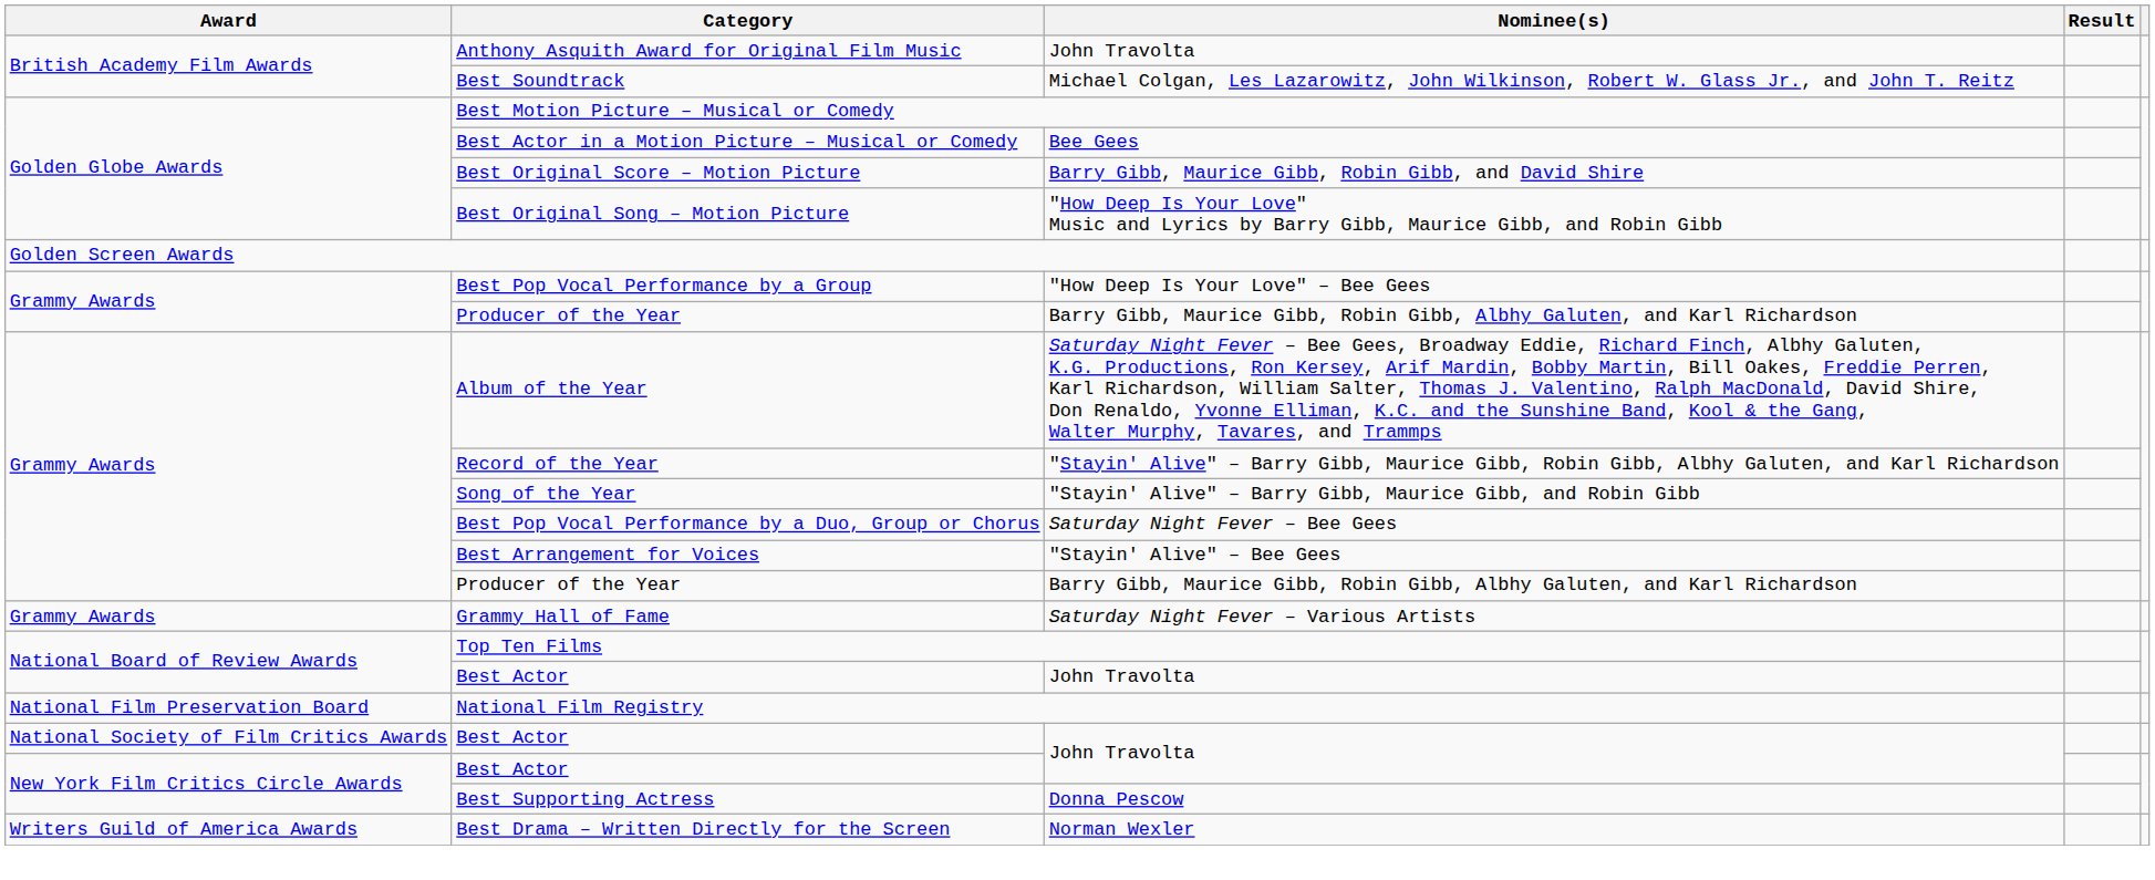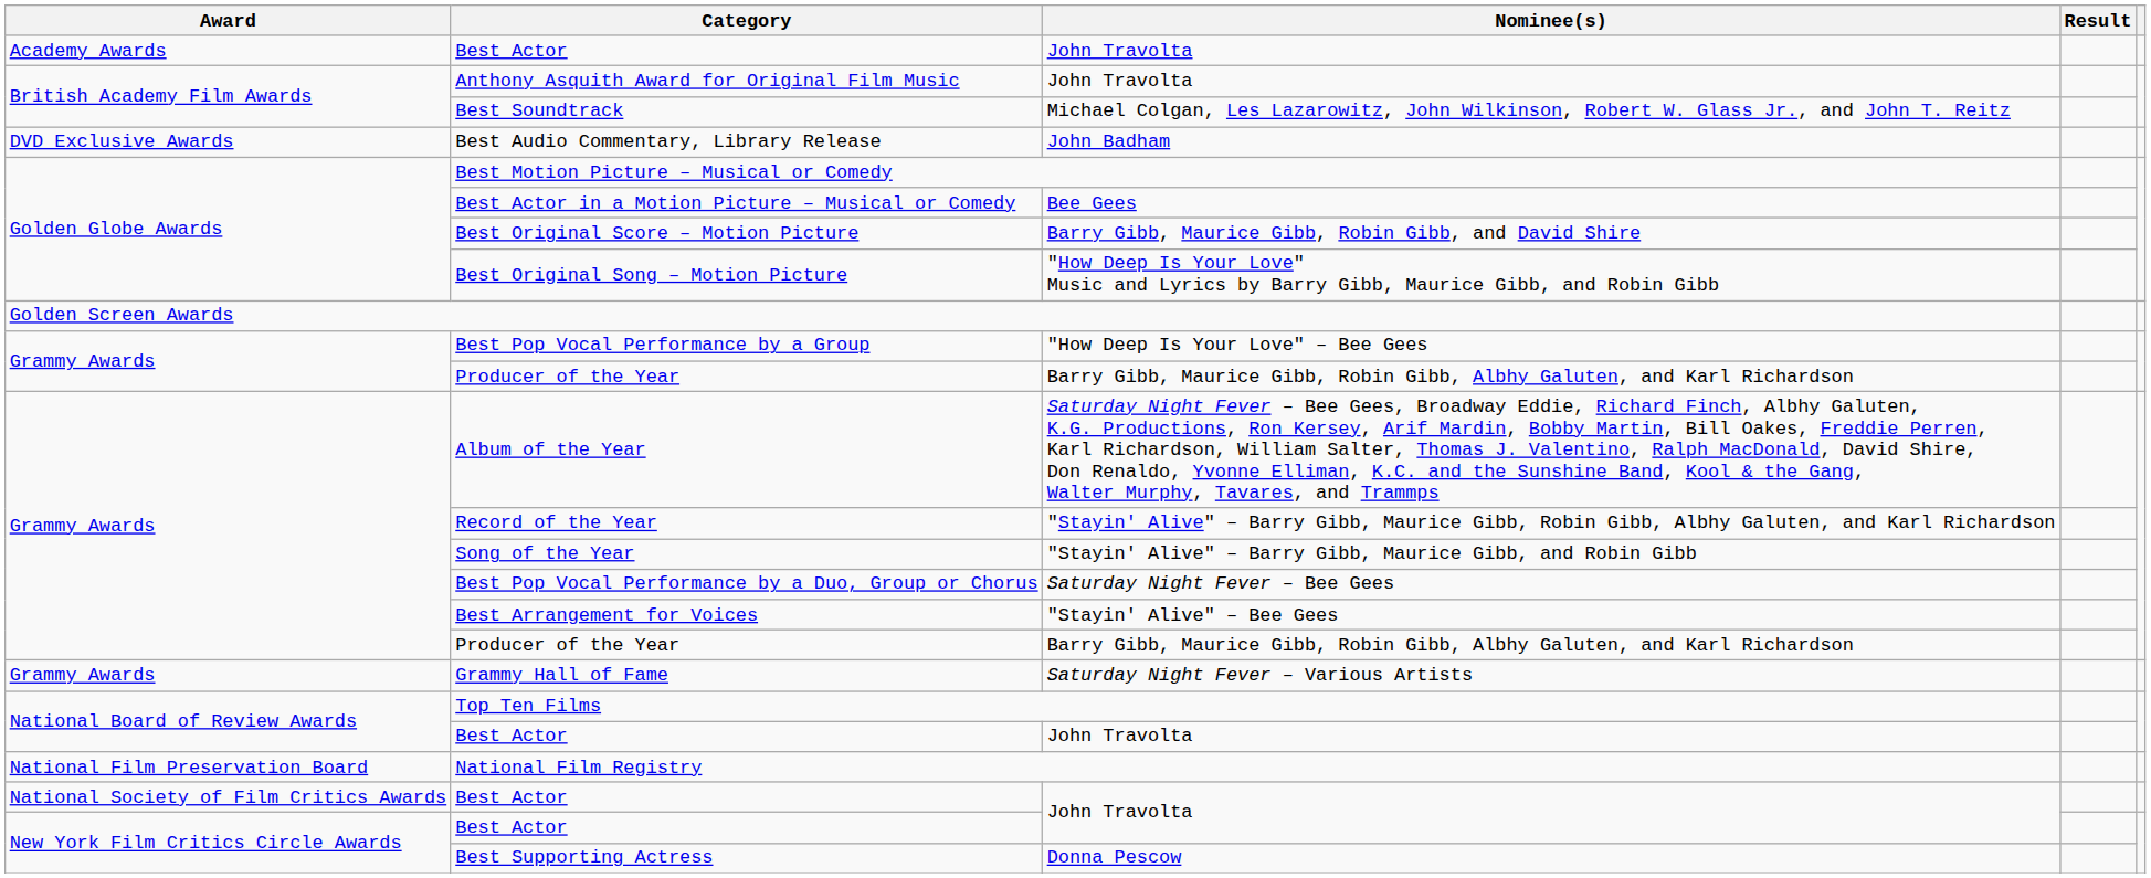 <table class="wikitable plainrowheaders">
 <tr>
 <th>Award</th>
 <th>Category</th>
 <th>Nominee(s)</th>
 <th>Result</th>
 <th></th>
+</tr>
+<tr>
+<td><a href='#'>Academy Awards</a></td>
+<td><a href='#'>Best Actor</a></td>
+<td><a href='#'>John Travolta</a></td>
+<td></td>
+<td align="center"></td>
 </tr>
 <tr>
 <td rowspan="2"><a href='#'>British Academy Film Awards</a></td>
 <td><a href='#'>Anthony Asquith Award for Original Film Music</a></td>
 <td>John Travolta</td>
 <td></td>
 <td rowspan="2" align="center"></td>
 </tr>
 <tr>
 <td><a href='#'>Best Soundtrack</a></td>
 <td>Michael Colgan, <a href='#'>Les Lazarowitz</a>, <a href='#'>John Wilkinson</a>, <a href='#'>Robert W. Glass Jr.</a>, and <a href='#'>John T. Reitz</a></td>
 <td></td>
+</tr>
+<tr>
+<td><a href='#'>DVD Exclusive Awards</a></td>
+<td>Best Audio Commentary, Library Release</td>
+<td><a href='#'>John Badham</a> </td>
+<td></td>
+<td align="center"></td>
 </tr>
 <tr>
 <td rowspan="4"><a href='#'>Golden Globe Awards</a></td>
 <td colspan="2"><a href='#'>Best Motion Picture – Musical or Comedy</a></td>
 <td></td>
 <td rowspan="4" align="center"></td>
 </tr>
 <tr>
 <td><a href='#'>Best Actor in a Motion Picture – Musical or Comedy</a></td>
 <td><a href='#'>Bee Gees</a></td>
 <td></td>
 </tr>
 <tr>
 <td><a href='#'>Best Original Score – Motion Picture</a></td>
 <td><a href='#'>Barry Gibb</a>, <a href='#'>Maurice Gibb</a>, <a href='#'>Robin Gibb</a>, and <a href='#'>David Shire</a></td>
 <td></td>
 </tr>
 <tr>
 <td><a href='#'>Best Original Song – Motion Picture</a></td>
 <td>"<a href='#'>How Deep Is Your Love</a>" <br> Music and Lyrics by Barry Gibb, Maurice Gibb, and Robin Gibb</td>
 <td></td>
 </tr>
 <tr>
 <td colspan="3"><a href='#'>Golden Screen Awards</a></td>
 <td></td>
 <td align="center"></td>
 </tr>
 <tr>
 <td rowspan="2"><a href='#'>Grammy Awards</a> </td>
 <td><a href='#'>Best Pop Vocal Performance by a Group</a></td>
 <td>"How Deep Is Your Love" – Bee Gees</td>
 <td></td>
 <td rowspan="2" align="center"></td>
 </tr>
 <tr>
 <td><a href='#'>Producer of the Year</a></td>
 <td>Barry Gibb, Maurice Gibb, Robin Gibb, <a href='#'>Albhy Galuten</a>, and Karl Richardson</td>
 <td></td>
 </tr>
 <tr>
 <td rowspan="6"><a href='#'>Grammy Awards</a> </td>
 <td><a href='#'>Album of the Year</a></td>
 <td><em><a href='#'>Saturday Night Fever</a></em> – Bee Gees, Broadway Eddie, <a href='#'>Richard Finch</a>, Albhy Galuten, <br> <a href='#'>K.G. Productions</a>, <a href='#'>Ron Kersey</a>, <a href='#'>Arif Mardin</a>, <a href='#'>Bobby Martin</a>, Bill Oakes, <a href='#'>Freddie Perren</a>, <br> Karl Richardson, William Salter, <a href='#'>Thomas J. Valentino</a>, <a href='#'>Ralph MacDonald</a>, David Shire, <br> Don Renaldo, <a href='#'>Yvonne Elliman</a>, <a href='#'>K.C. and the Sunshine Band</a>, <a href='#'>Kool & the Gang</a>, <br> <a href='#'>Walter Murphy</a>, <a href='#'>Tavares</a>, and <a href='#'>Trammps</a></td>
 <td></td>
 <td rowspan="6" align="center"></td>
 </tr>
 <tr>
 <td><a href='#'>Record of the Year</a></td>
 <td>"<a href='#'>Stayin' Alive</a>" – Barry Gibb, Maurice Gibb, Robin Gibb, Albhy Galuten, and Karl Richardson</td>
 <td></td>
 </tr>
 <tr>
 <td><a href='#'>Song of the Year</a></td>
 <td>"Stayin' Alive" – Barry Gibb, Maurice Gibb, and Robin Gibb</td>
 <td></td>
 </tr>
 <tr>
 <td><a href='#'>Best Pop Vocal Performance by a Duo, Group or Chorus</a></td>
 <td><em>Saturday Night Fever</em> – Bee Gees</td>
 <td></td>
 </tr>
 <tr>
 <td><a href='#'>Best Arrangement for Voices</a></td>
 <td>"Stayin' Alive" – Bee Gees</td>
 <td></td>
 </tr>
 <tr>
 <td>Producer of the Year</td>
 <td>Barry Gibb, Maurice Gibb, Robin Gibb, Albhy Galuten, and Karl Richardson</td>
 <td></td>
 </tr>
 <tr>
 <td><a href='#'>Grammy Awards</a> </td>
 <td><a href='#'>Grammy Hall of Fame</a></td>
 <td><em>Saturday Night Fever</em> – Various Artists</td>
 <td></td>
 <td align="center"></td>
 </tr>
 <tr>
 <td rowspan="2"><a href='#'>National Board of Review Awards</a></td>
 <td colspan="2"><a href='#'>Top Ten Films</a></td>
 <td></td>
 <td rowspan="2" align="center"></td>
 </tr>
 <tr>
 <td><a href='#'>Best Actor</a></td>
 <td>John Travolta</td>
 <td></td>
 </tr>
 <tr>
 <td><a href='#'>National Film Preservation Board</a></td>
 <td colspan="2"><a href='#'>National Film Registry</a></td>
 <td></td>
 <td align="center"></td>
 </tr>
 <tr>
 <td><a href='#'>National Society of Film Critics Awards</a></td>
 <td><a href='#'>Best Actor</a></td>
 <td rowspan="2">John Travolta</td>
 <td></td>
 <td align="center"></td>
 </tr>
 <tr>
 <td rowspan="2"><a href='#'>New York Film Critics Circle Awards</a></td>
 <td colspan="2"><a href='#'>Best Actor</a></td>
 <td></td>
 <td rowspan="2" align="center"></td>
 </tr>
 <tr>
 <td><a href='#'>Best Supporting Actress</a></td>
 <td><a href='#'>Donna Pescow</a></td>
 <td></td>
 </tr>
-<tr>
-<td><a href='#'>Writers Guild of America Awards</a></td>
-<td><a href='#'>Best Drama – Written Directly for the Screen</a></td>
-<td><a href='#'>Norman Wexler</a></td>
-<td></td>
-<td align="center"></td>
-</tr>
 </table>
